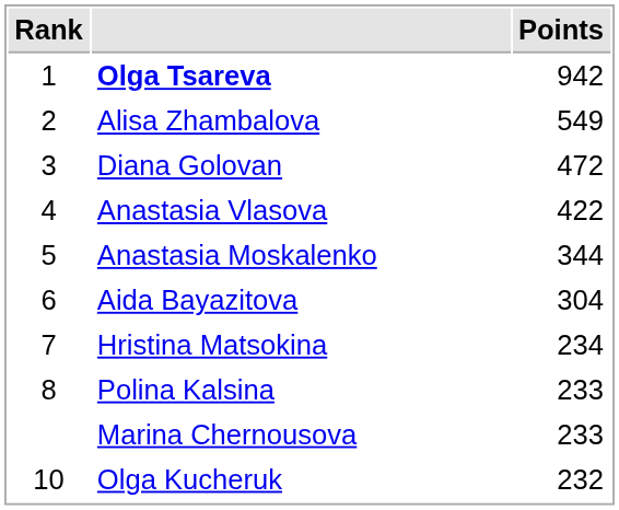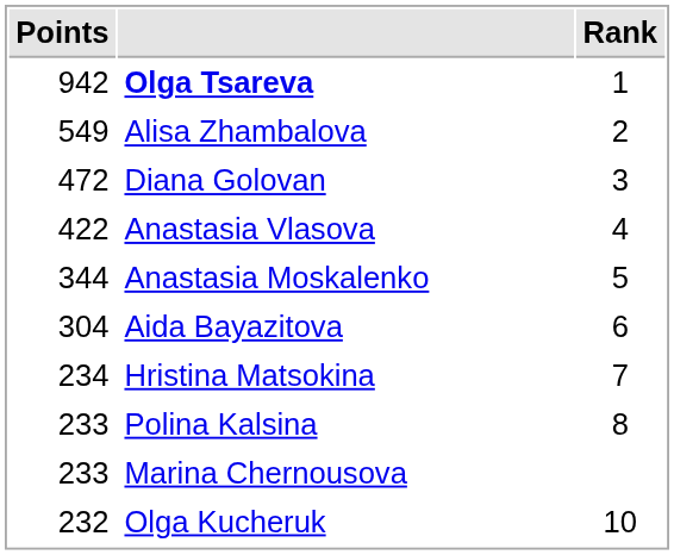 <table cellspacing="1" cellpadding="3" style="border:1px solid #AAAAAA;font-size:86%">
 <tr style="background-color: #E4E4E4;">
+<th style="border-bottom:1px solid #AAAAAA" width=20 align=right>Points</th>
+<th style="border-bottom:1px solid #AAAAAA" width=200></th>
 <th style="border-bottom:1px solid #AAAAAA" width=10>Rank</th>
-<th style="border-bottom:1px solid #AAAAAA" width=200></th>
-<th style="border-bottom:1px solid #AAAAAA" width=20 align=right>Points</th>
 </tr>
 <tr>
+<td align=right>942</td>
+<td> <strong><a href='#'>Olga Tsareva</a></strong></td>
 <td align=center>1</td>
-<td> <strong><a href='#'>Olga Tsareva</a></strong></td>
-<td align=right>942</td>
 </tr>
 <tr>
+<td align=right>549</td>
+<td> <a href='#'>Alisa Zhambalova</a></td>
 <td align=center>2</td>
-<td> <a href='#'>Alisa Zhambalova</a></td>
-<td align=right>549</td>
 </tr>
 <tr>
+<td align=right>472</td>
+<td> <a href='#'>Diana Golovan</a></td>
 <td align=center>3</td>
-<td> <a href='#'>Diana Golovan</a></td>
-<td align=right>472</td>
 </tr>
 <tr>
+<td align=right>422</td>
+<td> <a href='#'>Anastasia Vlasova</a></td>
 <td align=center>4</td>
-<td> <a href='#'>Anastasia Vlasova</a></td>
-<td align=right>422</td>
 </tr>
 <tr>
+<td align=right>344</td>
+<td> <a href='#'>Anastasia Moskalenko</a></td>
 <td align=center>5</td>
-<td> <a href='#'>Anastasia Moskalenko</a></td>
-<td align=right>344</td>
 </tr>
 <tr>
+<td align=right>304</td>
+<td> <a href='#'>Aida Bayazitova</a></td>
 <td align=center>6</td>
-<td> <a href='#'>Aida Bayazitova</a></td>
-<td align=right>304</td>
 </tr>
 <tr>
+<td align=right>234</td>
+<td> <a href='#'>Hristina Matsokina</a></td>
 <td align=center>7</td>
-<td> <a href='#'>Hristina Matsokina</a></td>
-<td align=right>234</td>
 </tr>
 <tr>
+<td align=right>233</td>
+<td> <a href='#'>Polina Kalsina</a></td>
 <td align=center>8</td>
-<td> <a href='#'>Polina Kalsina</a></td>
-<td align=right>233</td>
 </tr>
 <tr>
+<td align=right>233</td>
+<td> <a href='#'>Marina Chernousova</a></td>
 <td align=center></td>
-<td> <a href='#'>Marina Chernousova</a></td>
-<td align=right>233</td>
 </tr>
 <tr>
+<td align=right>232</td>
+<td> <a href='#'>Olga Kucheruk</a></td>
 <td align=center>10</td>
-<td> <a href='#'>Olga Kucheruk</a></td>
-<td align=right>232</td>
 </tr>
 </table>
